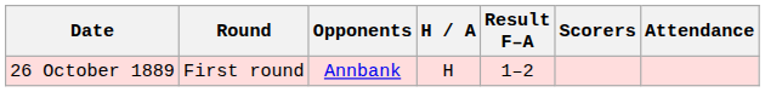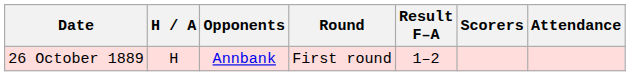 <table class="wikitable" style="text-align:center">
 <tr>
 <th>Date</th>
+<th>H / A</th>
+<th>Opponents</th>
 <th>Round</th>
-<th>Opponents</th>
-<th>H / A</th>
 <th>Result<br>F–A</th>
 <th>Scorers</th>
 <th>Attendance</th>
 </tr>
 <tr bgcolor=#ffdddd>
 <td>26 October 1889</td>
+<td>H</td>
+<td><a href='#'>Annbank</a></td>
 <td>First round</td>
-<td><a href='#'>Annbank</a></td>
-<td>H</td>
 <td>1–2</td>
 <td></td>
 <td></td>
 </tr>
 </table>
